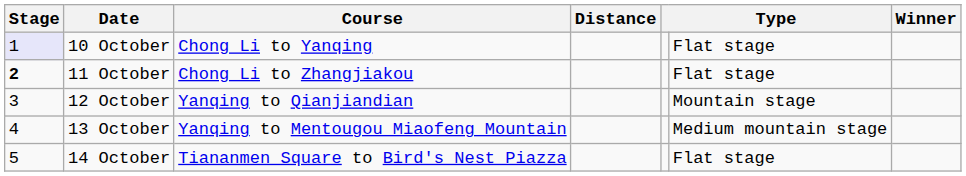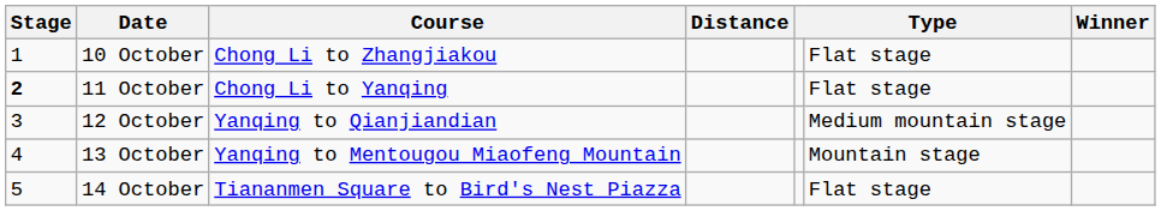 <table class="wikitable">
 <tr>
 <th>Stage</th>
 <th>Date</th>
 <th>Course</th>
 <th>Distance</th>
 <th colspan="2">Type</th>
 <th>Winner</th>
 </tr>
 <tr>
-<td style="background: lavender;">1</td>
+<td>1</td>
 <td>10 October</td>
-<td><a href='#'>Chong Li</a> to <a href='#'>Yanqing</a></td>
+<td><a href='#'>Chong Li</a> to <a href='#'>Zhangjiakou</a></td>
 <td style="text-align:center;"></td>
 <td></td>
 <td>Flat stage</td>
 <td></td>
 </tr>
 <tr>
 <td><strong>2</strong></td>
 <td>11 October</td>
-<td><a href='#'>Chong Li</a> to <a href='#'>Zhangjiakou</a></td>
+<td><a href='#'>Chong Li</a> to <a href='#'>Yanqing</a></td>
 <td style="text-align:center;"></td>
 <td></td>
 <td>Flat stage</td>
 <td></td>
 </tr>
 <tr>
 <td>3</td>
 <td>12 October</td>
 <td><a href='#'>Yanqing</a> to <a href='#'>Qianjiandian</a></td>
 <td style="text-align:center;"></td>
 <td></td>
-<td>Mountain stage</td>
+<td>Medium mountain stage</td>
 <td></td>
 </tr>
 <tr>
 <td>4</td>
 <td>13 October</td>
 <td><a href='#'>Yanqing</a> to <a href='#'>Mentougou Miaofeng Mountain</a></td>
 <td style="text-align:center;"></td>
 <td></td>
-<td>Medium mountain stage</td>
+<td>Mountain stage</td>
 <td></td>
 </tr>
 <tr>
 <td>5</td>
 <td>14 October</td>
 <td><a href='#'>Tiananmen Square</a> to <a href='#'>Bird's Nest Piazza</a></td>
 <td style="text-align:center;"></td>
 <td></td>
 <td>Flat stage</td>
 <td></td>
 </tr>
 </table>
